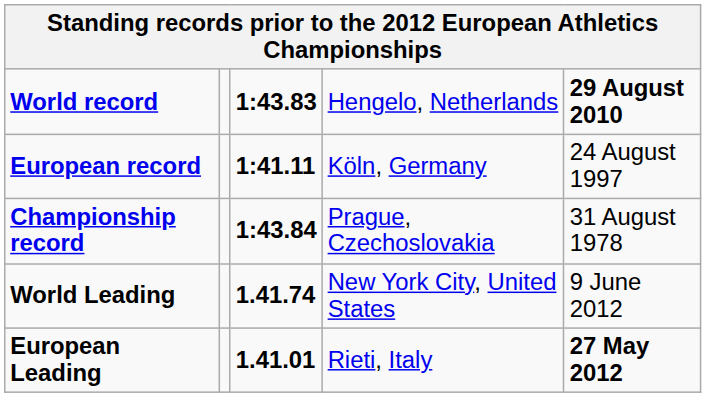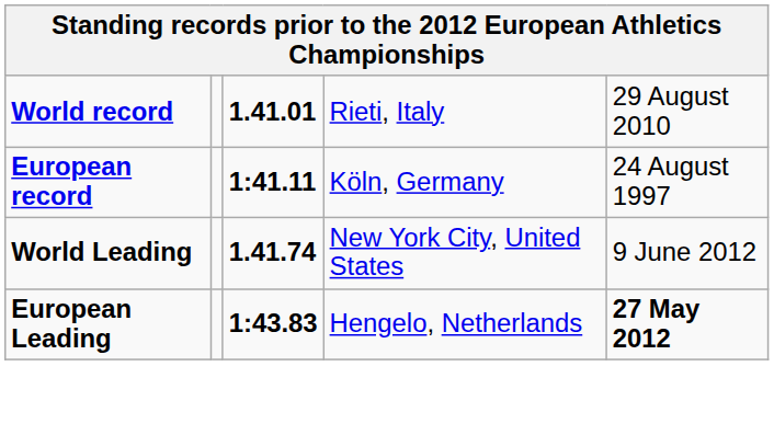 <table class="wikitable" width=75%>
 <tr>
 <th colspan="5">Standing records prior to the 2012 European Athletics Championships</th>
 </tr>
 <tr>
 <td><strong><a href='#'>World record</a></strong></td>
 <td></td>
-<td><strong>1:43.83</strong></td>
-<td><a href='#'>Hengelo</a>, <a href='#'>Netherlands</a></td>
-<td><strong>29 August 2010</strong></td>
+<td><strong>1.41.01</strong></td>
+<td><a href='#'>Rieti</a>, <a href='#'>Italy</a></td>
+<td>29 August 2010</td>
 </tr>
 <tr>
 <td><strong><a href='#'>European record</a></strong></td>
 <td></td>
 <td><strong>1:41.11</strong></td>
 <td><a href='#'>Köln</a>, <a href='#'>Germany</a></td>
 <td>24 August 1997</td>
-</tr>
-<tr>
-<td><strong><a href='#'>Championship record</a></strong></td>
-<td></td>
-<td><strong>1:43.84</strong></td>
-<td><a href='#'>Prague</a>, <a href='#'>Czechoslovakia</a></td>
-<td>31 August 1978</td>
 </tr>
 <tr>
 <td><strong>World Leading</strong></td>
 <td></td>
 <td><strong>1.41.74</strong></td>
 <td><a href='#'>New York City</a>, <a href='#'>United States</a></td>
 <td>9 June 2012</td>
 </tr>
 <tr>
 <td><strong>European Leading</strong></td>
 <td></td>
-<td><strong>1.41.01</strong></td>
-<td><a href='#'>Rieti</a>, <a href='#'>Italy</a></td>
+<td><strong>1:43.83</strong></td>
+<td><a href='#'>Hengelo</a>, <a href='#'>Netherlands</a></td>
 <td><strong>27 May 2012</strong></td>
 </tr>
 </table>
